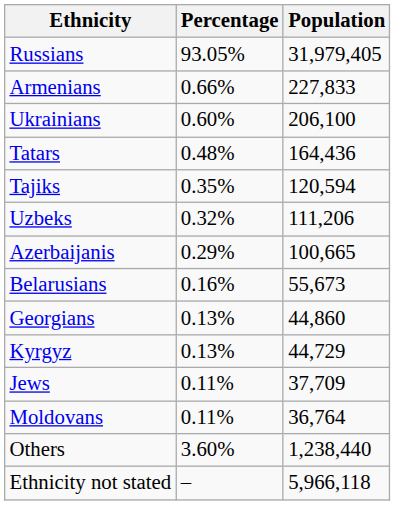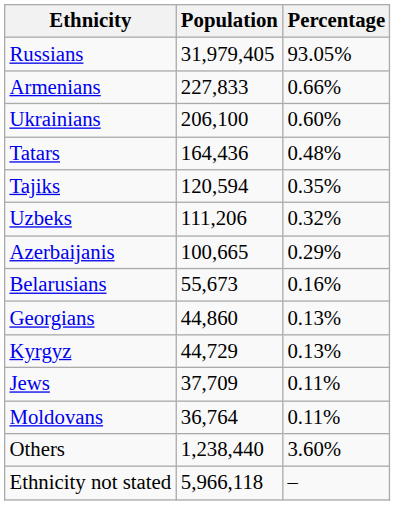 <table class="wikitable">
 <tr>
 <th>Ethnicity</th>
+<th>Population</th>
 <th>Percentage</th>
-<th>Population</th>
 </tr>
 <tr>
 <td><a href='#'>Russians</a></td>
+<td>31,979,405</td>
 <td>93.05%</td>
-<td>31,979,405</td>
 </tr>
 <tr>
 <td><a href='#'>Armenians</a></td>
+<td>227,833</td>
 <td>0.66%</td>
-<td>227,833</td>
 </tr>
 <tr>
 <td><a href='#'>Ukrainians</a></td>
+<td>206,100</td>
 <td>0.60%</td>
-<td>206,100</td>
 </tr>
 <tr>
 <td><a href='#'>Tatars</a></td>
+<td>164,436</td>
 <td>0.48%</td>
-<td>164,436</td>
 </tr>
 <tr>
 <td><a href='#'>Tajiks</a></td>
+<td>120,594</td>
 <td>0.35%</td>
-<td>120,594</td>
 </tr>
 <tr>
 <td><a href='#'>Uzbeks</a></td>
+<td>111,206</td>
 <td>0.32%</td>
-<td>111,206</td>
 </tr>
 <tr>
 <td><a href='#'>Azerbaijanis</a></td>
+<td>100,665</td>
 <td>0.29%</td>
-<td>100,665</td>
 </tr>
 <tr>
 <td><a href='#'>Belarusians</a></td>
+<td>55,673</td>
 <td>0.16%</td>
-<td>55,673</td>
 </tr>
 <tr>
 <td><a href='#'>Georgians</a></td>
+<td>44,860</td>
 <td>0.13%</td>
-<td>44,860</td>
 </tr>
 <tr>
 <td><a href='#'>Kyrgyz</a></td>
+<td>44,729</td>
 <td>0.13%</td>
-<td>44,729</td>
 </tr>
 <tr>
 <td><a href='#'>Jews</a></td>
+<td>37,709</td>
 <td>0.11%</td>
-<td>37,709</td>
 </tr>
 <tr>
 <td><a href='#'>Moldovans</a></td>
+<td>36,764</td>
 <td>0.11%</td>
-<td>36,764</td>
 </tr>
 <tr>
 <td>Others</td>
+<td>1,238,440</td>
 <td>3.60%</td>
-<td>1,238,440</td>
 </tr>
 <tr>
 <td>Ethnicity not stated</td>
+<td>5,966,118</td>
 <td>–</td>
-<td>5,966,118</td>
 </tr>
 </table>
